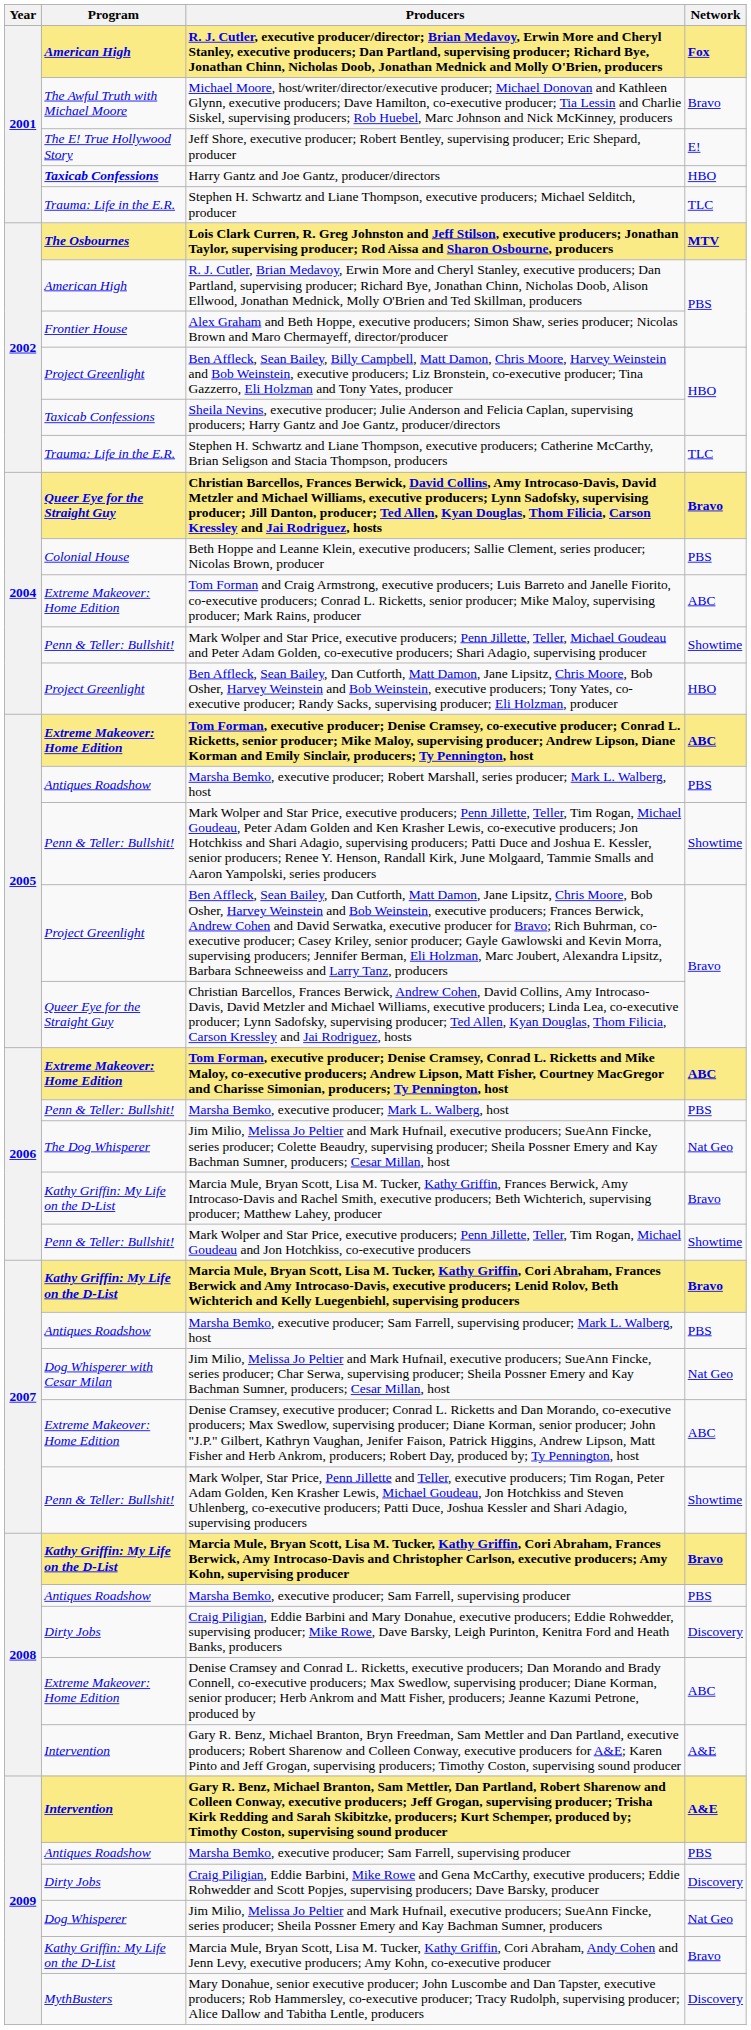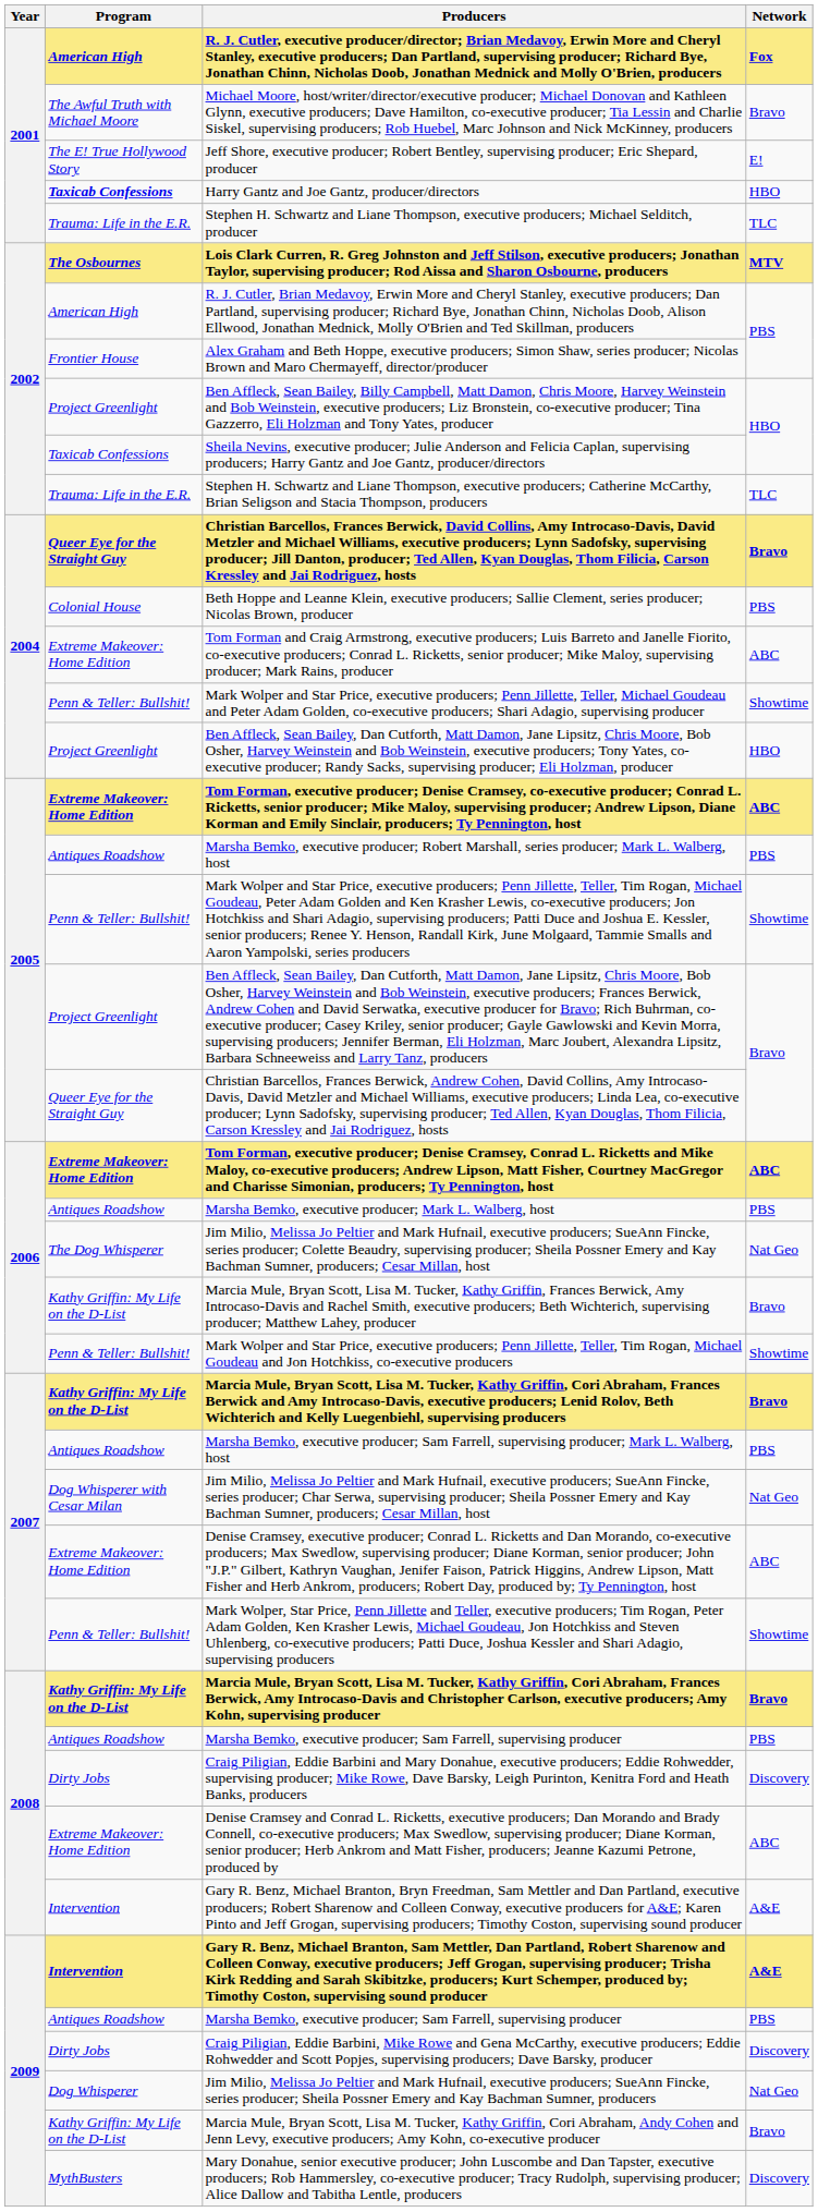 <table class="wikitable" style="width:100%">
 <tr bgcolor="#bebebe">
 <th width="5%">Year</th>
 <th width="20%">Program</th>
 <th width="70%">Producers</th>
 <th width="5%">Network</th>
 </tr>
 <tr>
 <th rowspan="5" style="text-align:center;"><a href='#'>2001</a></th>
 <td style="background:#FAEB86;"><em><a href='#'><strong>American High</strong></a></em></td>
 <td style="background:#FAEB86;"><strong><a href='#'>R. J. Cutler</a>, executive producer/director; <a href='#'>Brian Medavoy</a>, Erwin More and Cheryl Stanley, executive producers; Dan Partland, supervising producer; Richard Bye, Jonathan Chinn, Nicholas Doob, Jonathan Mednick and Molly O'Brien, producers</strong></td>
 <td style="background:#FAEB86;"><a href='#'><strong>Fox</strong></a></td>
 </tr>
 <tr>
 <td><em><a href='#'>The Awful Truth with Michael Moore</a></em></td>
 <td><a href='#'>Michael Moore</a>, host/writer/director/executive producer; <a href='#'>Michael Donovan</a> and Kathleen Glynn, executive producers; Dave Hamilton, co-executive producer; <a href='#'>Tia Lessin</a> and Charlie Siskel, supervising producers; <a href='#'>Rob Huebel</a>, Marc Johnson and Nick McKinney, producers</td>
 <td><a href='#'>Bravo</a></td>
 </tr>
 <tr>
 <td><em><a href='#'>The E! True Hollywood Story</a></em></td>
 <td>Jeff Shore, executive producer; Robert Bentley, supervising producer; Eric Shepard, producer</td>
 <td><a href='#'>E!</a></td>
 </tr>
 <tr>
 <td><strong><em><a href='#'>Taxicab Confessions</a></em></strong></td>
 <td>Harry Gantz and Joe Gantz, producer/directors</td>
 <td><a href='#'>HBO</a></td>
 </tr>
 <tr>
 <td><em><a href='#'>Trauma: Life in the E.R.</a></em></td>
 <td>Stephen H. Schwartz and Liane Thompson, executive producers; Michael Selditch, producer</td>
 <td><a href='#'>TLC</a></td>
 </tr>
 <tr>
 <th rowspan="6" style="text-align:center;"><a href='#'>2002</a></th>
 <td style="background:#FAEB86;"><strong><em><a href='#'>The Osbournes</a></em></strong></td>
 <td style="background:#FAEB86;"><strong>Lois Clark Curren, R. Greg Johnston and <a href='#'>Jeff Stilson</a>, executive producers; Jonathan Taylor, supervising producer; Rod Aissa and <a href='#'>Sharon Osbourne</a>, producers</strong></td>
 <td style="background:#FAEB86;"><strong><a href='#'>MTV</a></strong></td>
 </tr>
 <tr>
 <td><em><a href='#'>American High</a></em></td>
 <td><a href='#'>R. J. Cutler</a>, <a href='#'>Brian Medavoy</a>, Erwin More and Cheryl Stanley, executive producers; Dan Partland, supervising producer; Richard Bye, Jonathan Chinn, Nicholas Doob, Alison Ellwood, Jonathan Mednick, Molly O'Brien and Ted Skillman, producers</td>
 <td rowspan=2><a href='#'>PBS</a></td>
 </tr>
 <tr>
 <td><em><a href='#'>Frontier House</a></em></td>
 <td><a href='#'>Alex Graham</a> and Beth Hoppe, executive producers; Simon Shaw, series producer; Nicolas Brown and Maro Chermayeff, director/producer</td>
 </tr>
 <tr>
 <td><em><a href='#'>Project Greenlight</a></em></td>
 <td><a href='#'>Ben Affleck</a>, <a href='#'>Sean Bailey</a>, <a href='#'>Billy Campbell</a>, <a href='#'>Matt Damon</a>, <a href='#'>Chris Moore</a>, <a href='#'>Harvey Weinstein</a> and <a href='#'>Bob Weinstein</a>, executive producers; Liz Bronstein, co-executive producer; Tina Gazzerro, <a href='#'>Eli Holzman</a> and Tony Yates, producer</td>
 <td rowspan=2><a href='#'>HBO</a></td>
 </tr>
 <tr>
 <td><em><a href='#'>Taxicab Confessions</a></em></td>
 <td><a href='#'>Sheila Nevins</a>, executive producer; Julie Anderson and Felicia Caplan, supervising producers; Harry Gantz and Joe Gantz, producer/directors</td>
 </tr>
 <tr>
 <td><em><a href='#'>Trauma: Life in the E.R.</a></em></td>
 <td>Stephen H. Schwartz and Liane Thompson, executive producers; Catherine McCarthy, Brian Seligson and Stacia Thompson, producers</td>
 <td><a href='#'>TLC</a></td>
 </tr>
 <tr>
 <th rowspan="5" style="text-align:center;"><a href='#'>2004</a></th>
 <td style="background:#FAEB86;"><strong><em><a href='#'>Queer Eye for the Straight Guy</a></em></strong></td>
 <td style="background:#FAEB86;"><strong>Christian Barcellos, Frances Berwick, <a href='#'>David Collins</a>, Amy Introcaso-Davis, David Metzler and Michael Williams, executive producers; Lynn Sadofsky, supervising producer; Jill Danton, producer; <a href='#'>Ted Allen</a>, <a href='#'>Kyan Douglas</a>, <a href='#'>Thom Filicia</a>, <a href='#'>Carson Kressley</a> and <a href='#'>Jai Rodriguez</a>, hosts</strong></td>
 <td style="background:#FAEB86;"><a href='#'><strong>Bravo</strong></a></td>
 </tr>
 <tr>
 <td><em><a href='#'>Colonial House</a></em></td>
 <td>Beth Hoppe and Leanne Klein, executive producers; Sallie Clement, series producer; Nicolas Brown, producer</td>
 <td><a href='#'>PBS</a></td>
 </tr>
 <tr>
 <td><em><a href='#'>Extreme Makeover: Home Edition</a></em></td>
 <td><a href='#'>Tom Forman</a> and Craig Armstrong, executive producers; Luis Barreto and Janelle Fiorito, co-executive producers; Conrad L. Ricketts, senior producer; Mike Maloy, supervising producer; Mark Rains, producer</td>
 <td><a href='#'>ABC</a></td>
 </tr>
 <tr>
 <td><em><a href='#'>Penn & Teller: Bullshit!</a></em></td>
 <td>Mark Wolper and Star Price, executive producers; <a href='#'>Penn Jillette</a>, <a href='#'>Teller</a>, <a href='#'>Michael Goudeau</a> and Peter Adam Golden, co-executive producers; Shari Adagio, supervising producer</td>
 <td><a href='#'>Showtime</a></td>
 </tr>
 <tr>
 <td><em><a href='#'>Project Greenlight</a></em></td>
 <td><a href='#'>Ben Affleck</a>, <a href='#'>Sean Bailey</a>, Dan Cutforth, <a href='#'>Matt Damon</a>, Jane Lipsitz, <a href='#'>Chris Moore</a>, Bob Osher, <a href='#'>Harvey Weinstein</a> and <a href='#'>Bob Weinstein</a>, executive producers; Tony Yates, co-executive producer; Randy Sacks, supervising producer; <a href='#'>Eli Holzman</a>, producer</td>
 <td><a href='#'>HBO</a></td>
 </tr>
 <tr>
 <th rowspan="5" style="text-align:center;"><a href='#'>2005</a></th>
 <td style="background:#FAEB86;"><strong><em><a href='#'>Extreme Makeover: Home Edition</a></em></strong></td>
 <td style="background:#FAEB86;"><strong><a href='#'>Tom Forman</a>, executive producer; Denise Cramsey, co-executive producer; Conrad L. Ricketts, senior producer; Mike Maloy, supervising producer; Andrew Lipson, Diane Korman and Emily Sinclair, producers; <a href='#'>Ty Pennington</a>, host</strong></td>
 <td style="background:#FAEB86;"><a href='#'><strong>ABC</strong></a></td>
 </tr>
 <tr>
 <td><em><a href='#'>Antiques Roadshow</a></em></td>
 <td><a href='#'>Marsha Bemko</a>, executive producer; Robert Marshall, series producer; <a href='#'>Mark L. Walberg</a>, host</td>
 <td><a href='#'>PBS</a></td>
 </tr>
 <tr>
 <td><em><a href='#'>Penn & Teller: Bullshit!</a></em></td>
 <td>Mark Wolper and Star Price, executive producers; <a href='#'>Penn Jillette</a>, <a href='#'>Teller</a>, Tim Rogan, <a href='#'>Michael Goudeau</a>, Peter Adam Golden and Ken Krasher Lewis, co-executive producers; Jon Hotchkiss and Shari Adagio, supervising producers; Patti Duce and Joshua E. Kessler, senior producers; Renee Y. Henson, Randall Kirk, June Molgaard, Tammie Smalls and Aaron Yampolski, series producers</td>
 <td><a href='#'>Showtime</a></td>
 </tr>
 <tr>
 <td><em><a href='#'>Project Greenlight</a></em></td>
 <td><a href='#'>Ben Affleck</a>, <a href='#'>Sean Bailey</a>, Dan Cutforth, <a href='#'>Matt Damon</a>, Jane Lipsitz, <a href='#'>Chris Moore</a>, Bob Osher, <a href='#'>Harvey Weinstein</a> and <a href='#'>Bob Weinstein</a>, executive producers; Frances Berwick, <a href='#'>Andrew Cohen</a> and David Serwatka, executive producer for <a href='#'>Bravo</a>; Rich Buhrman, co-executive producer; Casey Kriley, senior producer; Gayle Gawlowski and Kevin Morra, supervising producers; Jennifer Berman, <a href='#'>Eli Holzman</a>, Marc Joubert, Alexandra Lipsitz, Barbara Schneeweiss and <a href='#'>Larry Tanz</a>, producers</td>
 <td rowspan=2><a href='#'>Bravo</a></td>
 </tr>
 <tr>
 <td><em><a href='#'>Queer Eye for the Straight Guy</a></em></td>
 <td>Christian Barcellos, Frances Berwick, <a href='#'>Andrew Cohen</a>, David Collins, Amy Introcaso-Davis, David Metzler and Michael Williams, executive producers; Linda Lea, co-executive producer; Lynn Sadofsky, supervising producer; <a href='#'>Ted Allen</a>, <a href='#'>Kyan Douglas</a>, <a href='#'>Thom Filicia</a>, <a href='#'>Carson Kressley</a> and <a href='#'>Jai Rodriguez</a>, hosts</td>
 </tr>
 <tr>
 <th rowspan="5" style="text-align:center;"><a href='#'>2006</a></th>
 <td style="background:#FAEB86;"><strong><em><a href='#'>Extreme Makeover: Home Edition</a></em></strong></td>
 <td style="background:#FAEB86;"><strong><a href='#'>Tom Forman</a>, executive producer; Denise Cramsey, Conrad L. Ricketts and Mike Maloy, co-executive producers; Andrew Lipson, Matt Fisher, Courtney MacGregor and Charisse Simonian, producers; <a href='#'>Ty Pennington</a>, host</strong></td>
 <td style="background:#FAEB86;"><a href='#'><strong>ABC</strong></a></td>
 </tr>
 <tr>
-<td><em><a href='#'>Penn & Teller: Bullshit!</a></em></td>
+<td><em><a href='#'>Antiques Roadshow</a></em></td>
 <td><a href='#'>Marsha Bemko</a>, executive producer; <a href='#'>Mark L. Walberg</a>, host</td>
 <td><a href='#'>PBS</a></td>
 </tr>
 <tr>
 <td><em><a href='#'>The Dog Whisperer</a></em></td>
 <td>Jim Milio, <a href='#'>Melissa Jo Peltier</a> and Mark Hufnail, executive producers; SueAnn Fincke, series producer; Colette Beaudry, supervising producer; Sheila Possner Emery and Kay Bachman Sumner, producers; <a href='#'>Cesar Millan</a>, host</td>
 <td><a href='#'>Nat Geo</a></td>
 </tr>
 <tr>
 <td><em><a href='#'>Kathy Griffin: My Life on the D-List</a></em></td>
 <td>Marcia Mule, Bryan Scott, Lisa M. Tucker, <a href='#'>Kathy Griffin</a>, Frances Berwick, Amy Introcaso-Davis and Rachel Smith, executive producers; Beth Wichterich, supervising producer; Matthew Lahey, producer</td>
 <td><a href='#'>Bravo</a></td>
 </tr>
 <tr>
 <td><em><a href='#'>Penn & Teller: Bullshit!</a></em></td>
 <td>Mark Wolper and Star Price, executive producers; <a href='#'>Penn Jillette</a>, <a href='#'>Teller</a>, Tim Rogan, <a href='#'>Michael Goudeau</a> and Jon Hotchkiss, co-executive producers</td>
 <td><a href='#'>Showtime</a></td>
 </tr>
 <tr>
 <th rowspan="5" style="text-align:center;"><a href='#'>2007</a></th>
 <td style="background:#FAEB86;"><strong><em><a href='#'>Kathy Griffin: My Life on the D-List</a></em></strong></td>
 <td style="background:#FAEB86;"><strong>Marcia Mule, Bryan Scott, Lisa M. Tucker, <a href='#'>Kathy Griffin</a>, Cori Abraham, Frances Berwick and Amy Introcaso-Davis, executive producers; Lenid Rolov, Beth Wichterich and Kelly Luegenbiehl, supervising producers</strong></td>
 <td style="background:#FAEB86;"><a href='#'><strong>Bravo</strong></a></td>
 </tr>
 <tr>
 <td><em><a href='#'>Antiques Roadshow</a></em></td>
 <td><a href='#'>Marsha Bemko</a>, executive producer; Sam Farrell, supervising producer; <a href='#'>Mark L. Walberg</a>, host</td>
 <td><a href='#'>PBS</a></td>
 </tr>
 <tr>
 <td><em><a href='#'>Dog Whisperer with Cesar Milan</a></em></td>
 <td>Jim Milio, <a href='#'>Melissa Jo Peltier</a> and Mark Hufnail, executive producers; SueAnn Fincke, series producer; Char Serwa, supervising producer; Sheila Possner Emery and Kay Bachman Sumner, producers; <a href='#'>Cesar Millan</a>, host</td>
 <td><a href='#'>Nat Geo</a></td>
 </tr>
 <tr>
 <td><em><a href='#'>Extreme Makeover: Home Edition</a></em></td>
 <td>Denise Cramsey, executive producer; Conrad L. Ricketts and Dan Morando, co-executive producers; Max Swedlow, supervising producer; Diane Korman, senior producer; John "J.P." Gilbert, Kathryn Vaughan, Jenifer Faison, Patrick Higgins, Andrew Lipson, Matt Fisher and Herb Ankrom, producers; Robert Day, produced by; <a href='#'>Ty Pennington</a>, host</td>
 <td><a href='#'>ABC</a></td>
 </tr>
 <tr>
 <td><em><a href='#'>Penn & Teller: Bullshit!</a></em></td>
 <td>Mark Wolper, Star Price, <a href='#'>Penn Jillette</a> and <a href='#'>Teller</a>, executive producers; Tim Rogan, Peter Adam Golden, Ken Krasher Lewis, <a href='#'>Michael Goudeau</a>, Jon Hotchkiss and Steven Uhlenberg, co-executive producers; Patti Duce, Joshua Kessler and Shari Adagio, supervising producers</td>
 <td><a href='#'>Showtime</a></td>
 </tr>
 <tr>
 <th rowspan="5" style="text-align:center;"><a href='#'>2008</a></th>
 <td style="background:#FAEB86;"><strong><em><a href='#'>Kathy Griffin: My Life on the D-List</a></em></strong></td>
 <td style="background:#FAEB86;"><strong>Marcia Mule, Bryan Scott, Lisa M. Tucker, <a href='#'>Kathy Griffin</a>, Cori Abraham, Frances Berwick, Amy Introcaso-Davis and Christopher Carlson, executive producers; Amy Kohn, supervising producer</strong></td>
 <td style="background:#FAEB86;"><a href='#'><strong>Bravo</strong></a></td>
 </tr>
 <tr>
 <td><em><a href='#'>Antiques Roadshow</a></em></td>
 <td><a href='#'>Marsha Bemko</a>, executive producer; Sam Farrell, supervising producer</td>
 <td><a href='#'>PBS</a></td>
 </tr>
 <tr>
 <td><em><a href='#'>Dirty Jobs</a></em></td>
 <td><a href='#'>Craig Piligian</a>, Eddie Barbini and Mary Donahue, executive producers; Eddie Rohwedder, supervising producer; <a href='#'>Mike Rowe</a>, Dave Barsky, Leigh Purinton, Kenitra Ford and Heath Banks, producers</td>
 <td><a href='#'>Discovery</a></td>
 </tr>
 <tr>
 <td><em><a href='#'>Extreme Makeover: Home Edition</a></em></td>
 <td>Denise Cramsey and Conrad L. Ricketts, executive producers; Dan Morando and Brady Connell, co-executive producers; Max Swedlow, supervising producer; Diane Korman, senior producer; Herb Ankrom and Matt Fisher, producers; Jeanne Kazumi Petrone, produced by</td>
 <td><a href='#'>ABC</a></td>
 </tr>
 <tr>
 <td><em><a href='#'>Intervention</a></em></td>
 <td>Gary R. Benz, Michael Branton, Bryn Freedman, Sam Mettler and Dan Partland, executive producers; Robert Sharenow and Colleen Conway, executive producers for <a href='#'>A&E</a>; Karen Pinto and Jeff Grogan, supervising producers; Timothy Coston, supervising sound producer</td>
 <td><a href='#'>A&E</a></td>
 </tr>
 <tr>
 <th rowspan="6" style="text-align:center;"><a href='#'>2009</a></th>
 <td style="background:#FAEB86;"><em><a href='#'><strong>Intervention</strong></a></em></td>
 <td style="background:#FAEB86;"><strong>Gary R. Benz, Michael Branton, Sam Mettler, Dan Partland, Robert Sharenow and Colleen Conway, executive producers; Jeff Grogan, supervising producer; Trisha Kirk Redding and Sarah Skibitzke, producers; Kurt Schemper, produced by; Timothy Coston, supervising sound producer</strong></td>
 <td style="background:#FAEB86;"><a href='#'><strong>A&E</strong></a></td>
 </tr>
 <tr>
 <td><em><a href='#'>Antiques Roadshow</a></em></td>
 <td><a href='#'>Marsha Bemko</a>, executive producer; Sam Farrell, supervising producer</td>
 <td><a href='#'>PBS</a></td>
 </tr>
 <tr>
 <td><em><a href='#'>Dirty Jobs</a></em></td>
 <td><a href='#'>Craig Piligian</a>, Eddie Barbini, <a href='#'>Mike Rowe</a> and Gena McCarthy, executive producers; Eddie Rohwedder and Scott Popjes, supervising producers; Dave Barsky, producer</td>
 <td><a href='#'>Discovery</a></td>
 </tr>
 <tr>
 <td><em><a href='#'>Dog Whisperer</a></em></td>
 <td>Jim Milio, <a href='#'>Melissa Jo Peltier</a> and Mark Hufnail, executive producers; SueAnn Fincke, series producer; Sheila Possner Emery and Kay Bachman Sumner, producers</td>
 <td><a href='#'>Nat Geo</a></td>
 </tr>
 <tr>
 <td><em><a href='#'>Kathy Griffin: My Life on the D-List</a></em></td>
 <td>Marcia Mule, Bryan Scott, Lisa M. Tucker, <a href='#'>Kathy Griffin</a>, Cori Abraham, <a href='#'>Andy Cohen</a> and Jenn Levy, executive producers; Amy Kohn, co-executive producer</td>
 <td><a href='#'>Bravo</a></td>
 </tr>
 <tr>
 <td><em><a href='#'>MythBusters</a></em></td>
 <td>Mary Donahue, senior executive producer; John Luscombe and Dan Tapster, executive producers; Rob Hammersley, co-executive producer; Tracy Rudolph, supervising producer; Alice Dallow and Tabitha Lentle, producers</td>
 <td><a href='#'>Discovery</a></td>
 </tr>
 </table>
